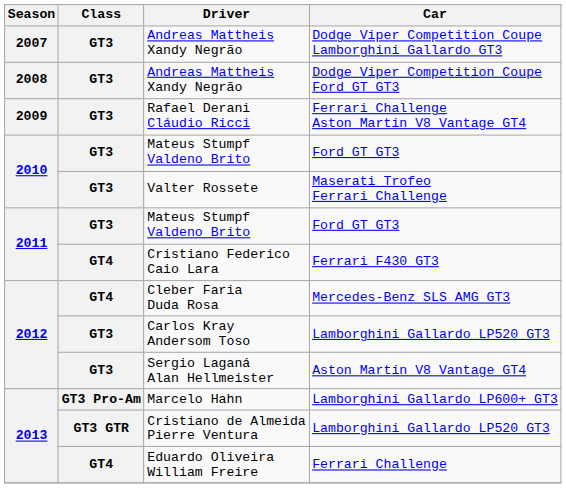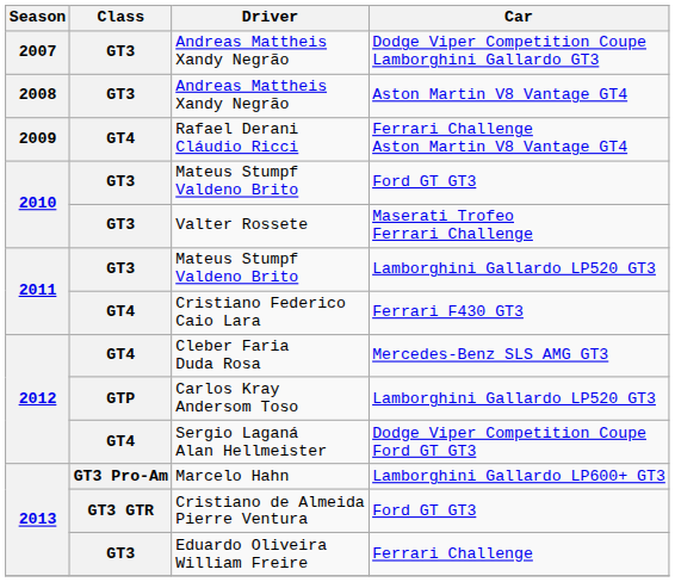 <table class="wikitable" style="font-size: 95%;">
 <tr>
 <th>Season</th>
 <th>Class</th>
 <th>Driver</th>
 <th>Car</th>
 </tr>
 <tr>
 <th>2007</th>
 <th>GT3</th>
 <td> <a href='#'>Andreas Mattheis</a><br> Xandy Negrão</td>
 <td><a href='#'>Dodge Viper Competition Coupe</a><br><a href='#'>Lamborghini Gallardo GT3</a></td>
 </tr>
 <tr>
 <th>2008</th>
 <th>GT3</th>
 <td> <a href='#'>Andreas Mattheis</a><br> Xandy Negrão</td>
-<td><a href='#'>Dodge Viper Competition Coupe</a><br><a href='#'>Ford GT GT3</a></td>
+<td><a href='#'>Aston Martin V8 Vantage GT4</a></td>
 </tr>
 <tr>
 <th>2009</th>
-<th>GT3</th>
+<th>GT4</th>
 <td> Rafael Derani<br> <a href='#'>Cláudio Ricci</a></td>
 <td><a href='#'>Ferrari Challenge</a><br><a href='#'>Aston Martin V8 Vantage GT4</a></td>
 </tr>
 <tr>
 <th rowspan=2><a href='#'>2010</a></th>
 <th>GT3</th>
 <td> Mateus Stumpf<br> <a href='#'>Valdeno Brito</a></td>
 <td><a href='#'>Ford GT GT3</a></td>
 </tr>
 <tr>
 <th>GT3</th>
 <td> Valter Rossete</td>
 <td><a href='#'>Maserati Trofeo</a><br><a href='#'>Ferrari Challenge</a></td>
 </tr>
 <tr>
 <th rowspan=2><a href='#'>2011</a></th>
 <th>GT3</th>
 <td> Mateus Stumpf<br> <a href='#'>Valdeno Brito</a></td>
-<td><a href='#'>Ford GT GT3</a></td>
+<td><a href='#'>Lamborghini Gallardo LP520 GT3</a></td>
 </tr>
 <tr>
 <th>GT4</th>
 <td> Cristiano Federico<br> Caio Lara</td>
 <td><a href='#'>Ferrari F430 GT3</a></td>
 </tr>
 <tr>
 <th rowspan=3><a href='#'>2012</a></th>
 <th>GT4</th>
 <td> Cleber Faria<br> Duda Rosa</td>
 <td><a href='#'>Mercedes-Benz SLS AMG GT3</a></td>
 </tr>
 <tr>
-<th>GT3</th>
+<th>GTP</th>
 <td> Carlos Kray<br> Andersom Toso</td>
 <td><a href='#'>Lamborghini Gallardo LP520 GT3</a></td>
 </tr>
 <tr>
-<th>GT3</th>
+<th>GT4</th>
 <td> Sergio Laganá<br> Alan Hellmeister</td>
-<td><a href='#'>Aston Martin V8 Vantage GT4</a></td>
+<td><a href='#'>Dodge Viper Competition Coupe</a><br><a href='#'>Ford GT GT3</a></td>
 </tr>
 <tr>
 <th rowspan=3><a href='#'>2013</a></th>
 <th>GT3 Pro-Am</th>
 <td> Marcelo Hahn</td>
 <td><a href='#'>Lamborghini Gallardo LP600+ GT3</a></td>
 </tr>
 <tr>
 <th>GT3 GTR</th>
 <td> Cristiano de Almeida<br> Pierre Ventura</td>
-<td><a href='#'>Lamborghini Gallardo LP520 GT3</a></td>
+<td><a href='#'>Ford GT GT3</a></td>
 </tr>
 <tr>
-<th>GT4</th>
+<th>GT3</th>
 <td> Eduardo Oliveira<br> William Freire</td>
 <td><a href='#'>Ferrari Challenge</a></td>
 </tr>
 <tr>
 </tr>
 </table>
